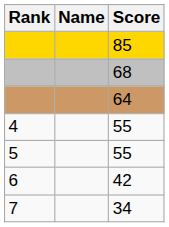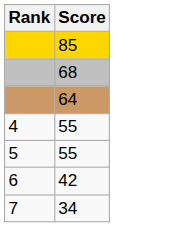 <table class="wikitable">
 <tr>
 <th>Rank</th>
-<th>Name</th>
 <th>Score</th>
 </tr>
 <tr style="background:gold;">
-<td></td>
 <td></td>
 <td>85</td>
 </tr>
 <tr style="background:silver;">
 <td></td>
-<td></td>
 <td>68</td>
 </tr>
 <tr style="background:#CC9966;">
-<td></td>
 <td></td>
 <td>64</td>
 </tr>
 <tr>
 <td>4</td>
-<td></td>
 <td>55</td>
 </tr>
 <tr>
 <td>5</td>
-<td></td>
 <td>55</td>
 </tr>
 <tr>
 <td>6</td>
-<td></td>
 <td>42</td>
 </tr>
 <tr>
 <td>7</td>
-<td></td>
 <td>34</td>
 </tr>
 </table>
